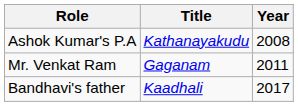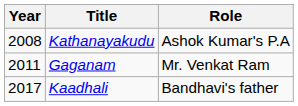 <table class="wikitable sortable">
 <tr>
+<th scope="col">Year</th>
+<th scope="col">Title</th>
 <th scope="col">Role</th>
-<th scope="col">Title</th>
-<th scope="col">Year</th>
 </tr>
 <tr>
+<td>2008</td>
+<td><em><a href='#'>Kathanayakudu</a></em></td>
 <td>Ashok Kumar's P.A</td>
-<td><em><a href='#'>Kathanayakudu</a></em></td>
-<td>2008</td>
 </tr>
 <tr>
+<td>2011</td>
+<td><em><a href='#'>Gaganam</a></em></td>
 <td>Mr. Venkat Ram</td>
-<td><em><a href='#'>Gaganam</a></em></td>
-<td>2011</td>
 </tr>
 <tr>
+<td>2017</td>
+<td><em><a href='#'>Kaadhali</a></em></td>
 <td>Bandhavi's father</td>
-<td><em><a href='#'>Kaadhali</a></em></td>
-<td>2017</td>
 </tr>
 </table>
